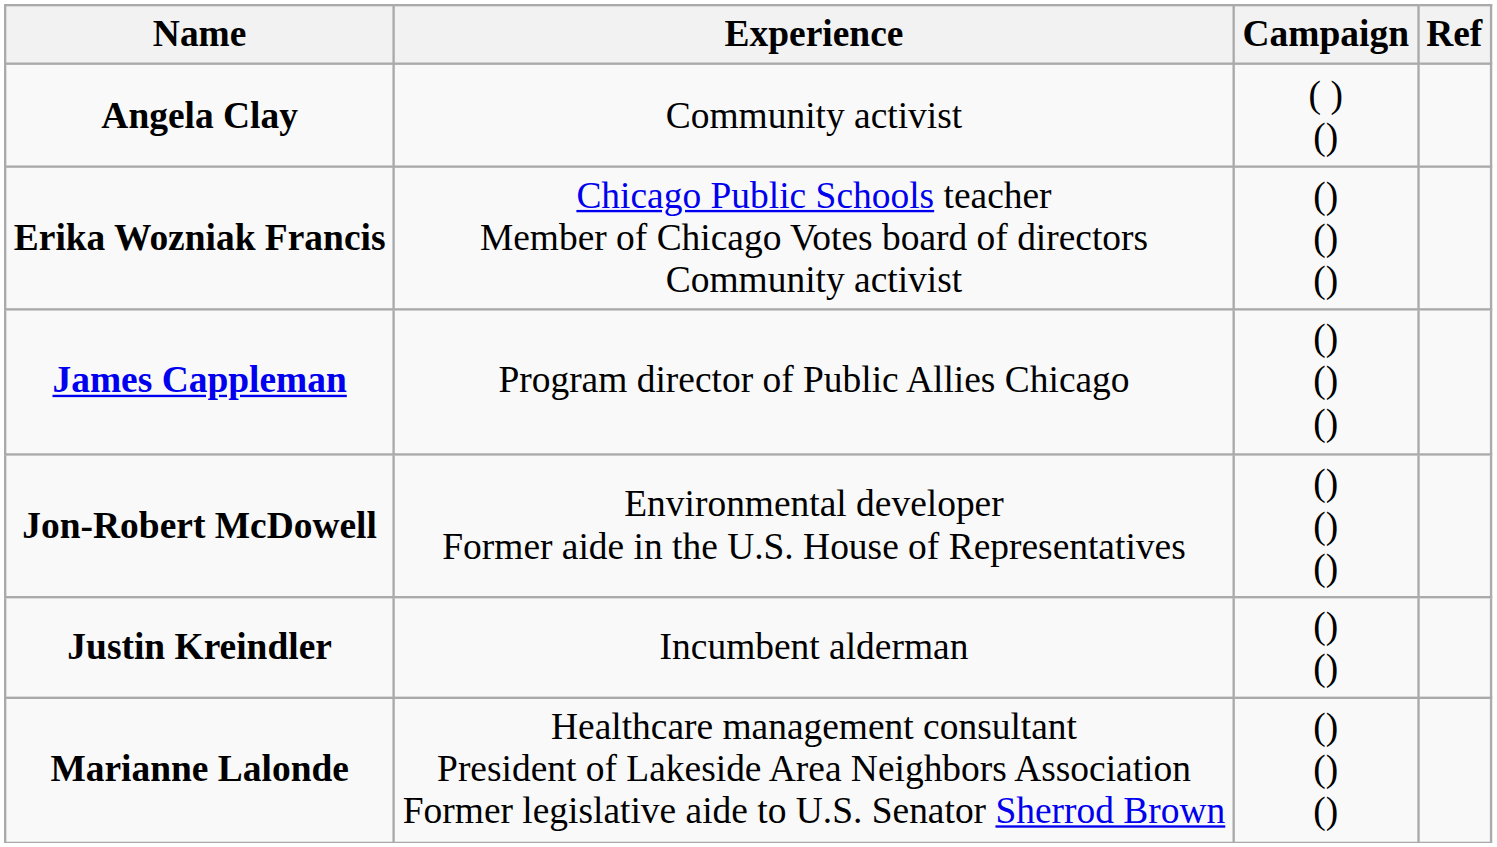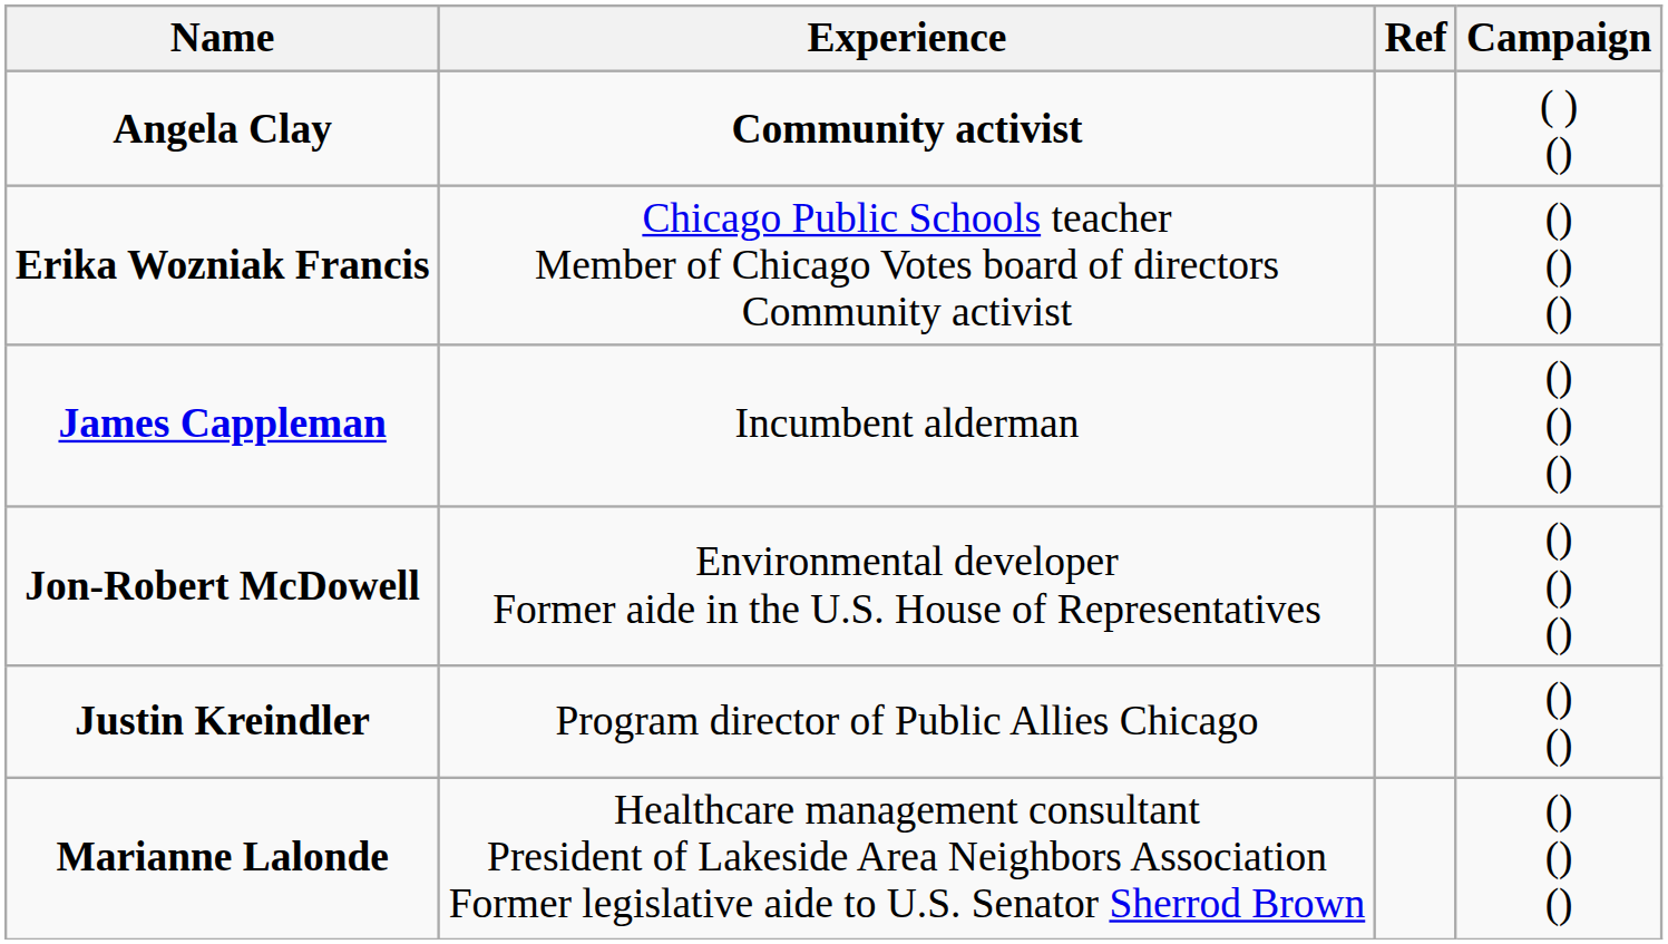 <table class="wikitable" style="text-align:center">
 <tr>
 <th>Name</th>
 <th>Experience</th>
+<th>Ref</th>
 <th>Campaign</th>
-<th>Ref</th>
 </tr>
 <tr>
 <td><strong>Angela Clay</strong></td>
-<td>Community activist</td>
+<td><strong>Community activist</strong></td>
+<td></td>
 <td>( )<br>()</td>
-<td></td>
 </tr>
 <tr>
 <td><strong>Erika Wozniak Francis</strong></td>
 <td><a href='#'>Chicago Public Schools</a> teacher<br>Member of Chicago Votes board of directors<br>Community activist</td>
+<td></td>
 <td>()<br>()<br>()</td>
-<td></td>
 </tr>
 <tr>
 <td><strong><a href='#'>James Cappleman</a></strong></td>
-<td>Program director of Public Allies Chicago</td>
+<td>Incumbent alderman</td>
+<td></td>
 <td>()<br>()<br>()</td>
-<td></td>
 </tr>
 <tr>
 <td><strong>Jon-Robert McDowell</strong></td>
 <td>Environmental developer<br>Former aide in the U.S. House of Representatives</td>
+<td></td>
 <td>()<br>()<br>()</td>
-<td></td>
 </tr>
 <tr>
 <td><strong>Justin Kreindler</strong></td>
-<td>Incumbent alderman</td>
+<td>Program director of Public Allies Chicago</td>
+<td></td>
 <td>()<br>()</td>
-<td></td>
 </tr>
 <tr>
 <td><strong>Marianne Lalonde</strong></td>
 <td>Healthcare management consultant<br>President of Lakeside Area Neighbors Association<br>Former legislative aide to U.S. Senator <a href='#'>Sherrod Brown</a></td>
+<td></td>
 <td>()<br>()<br>()</td>
-<td></td>
 </tr>
 </table>
